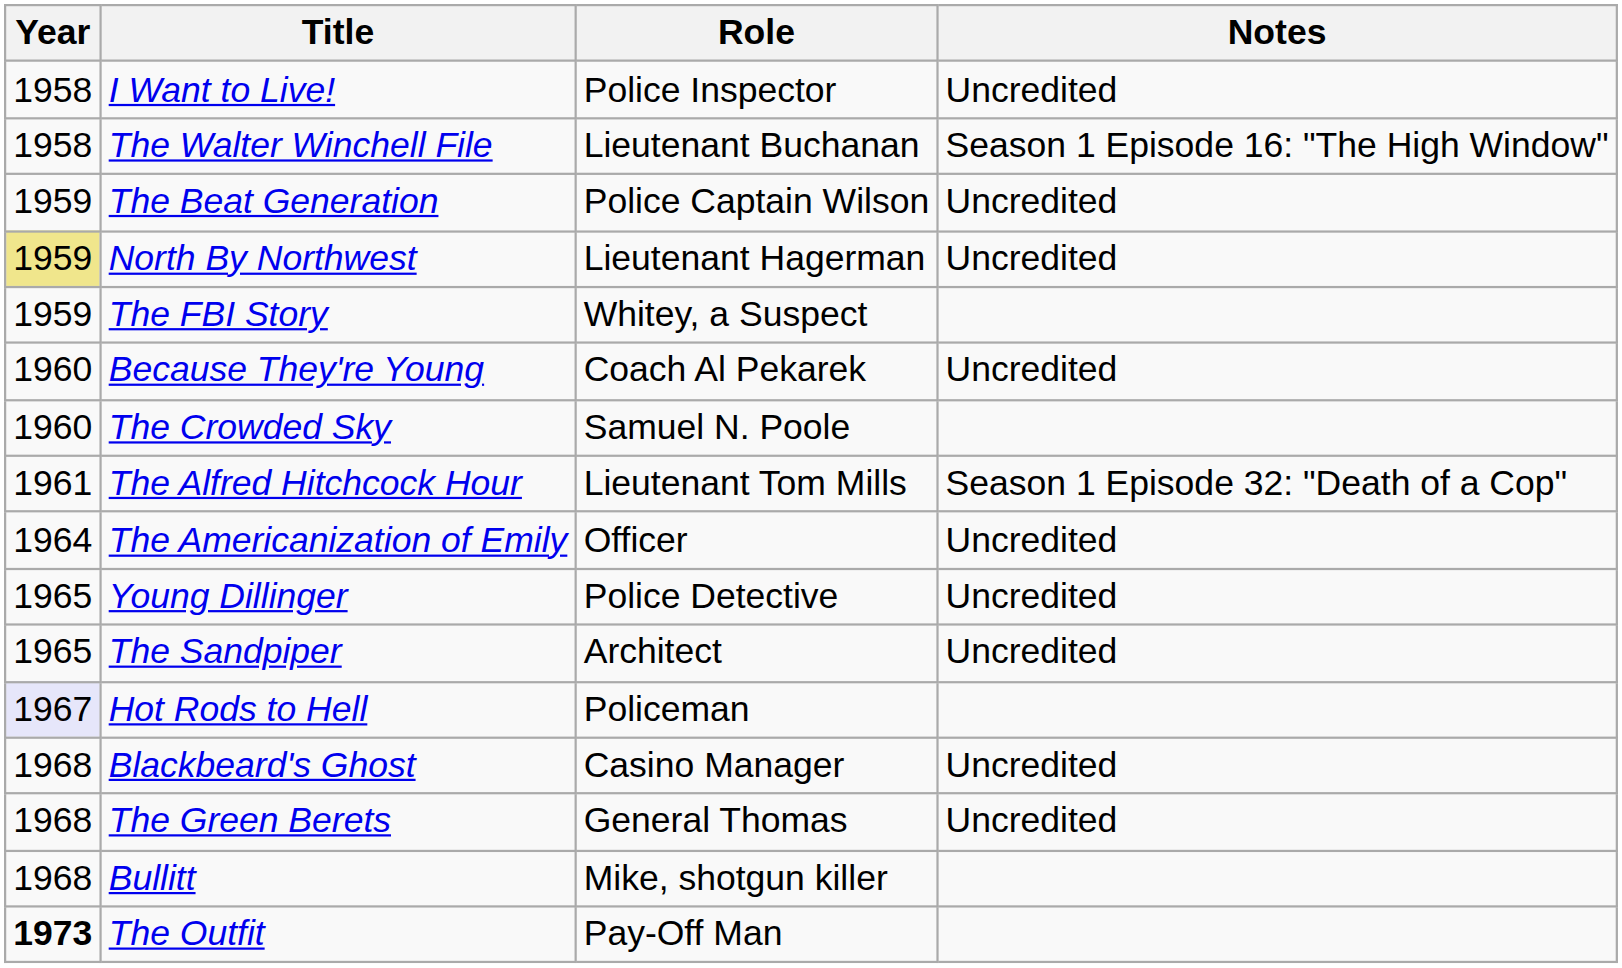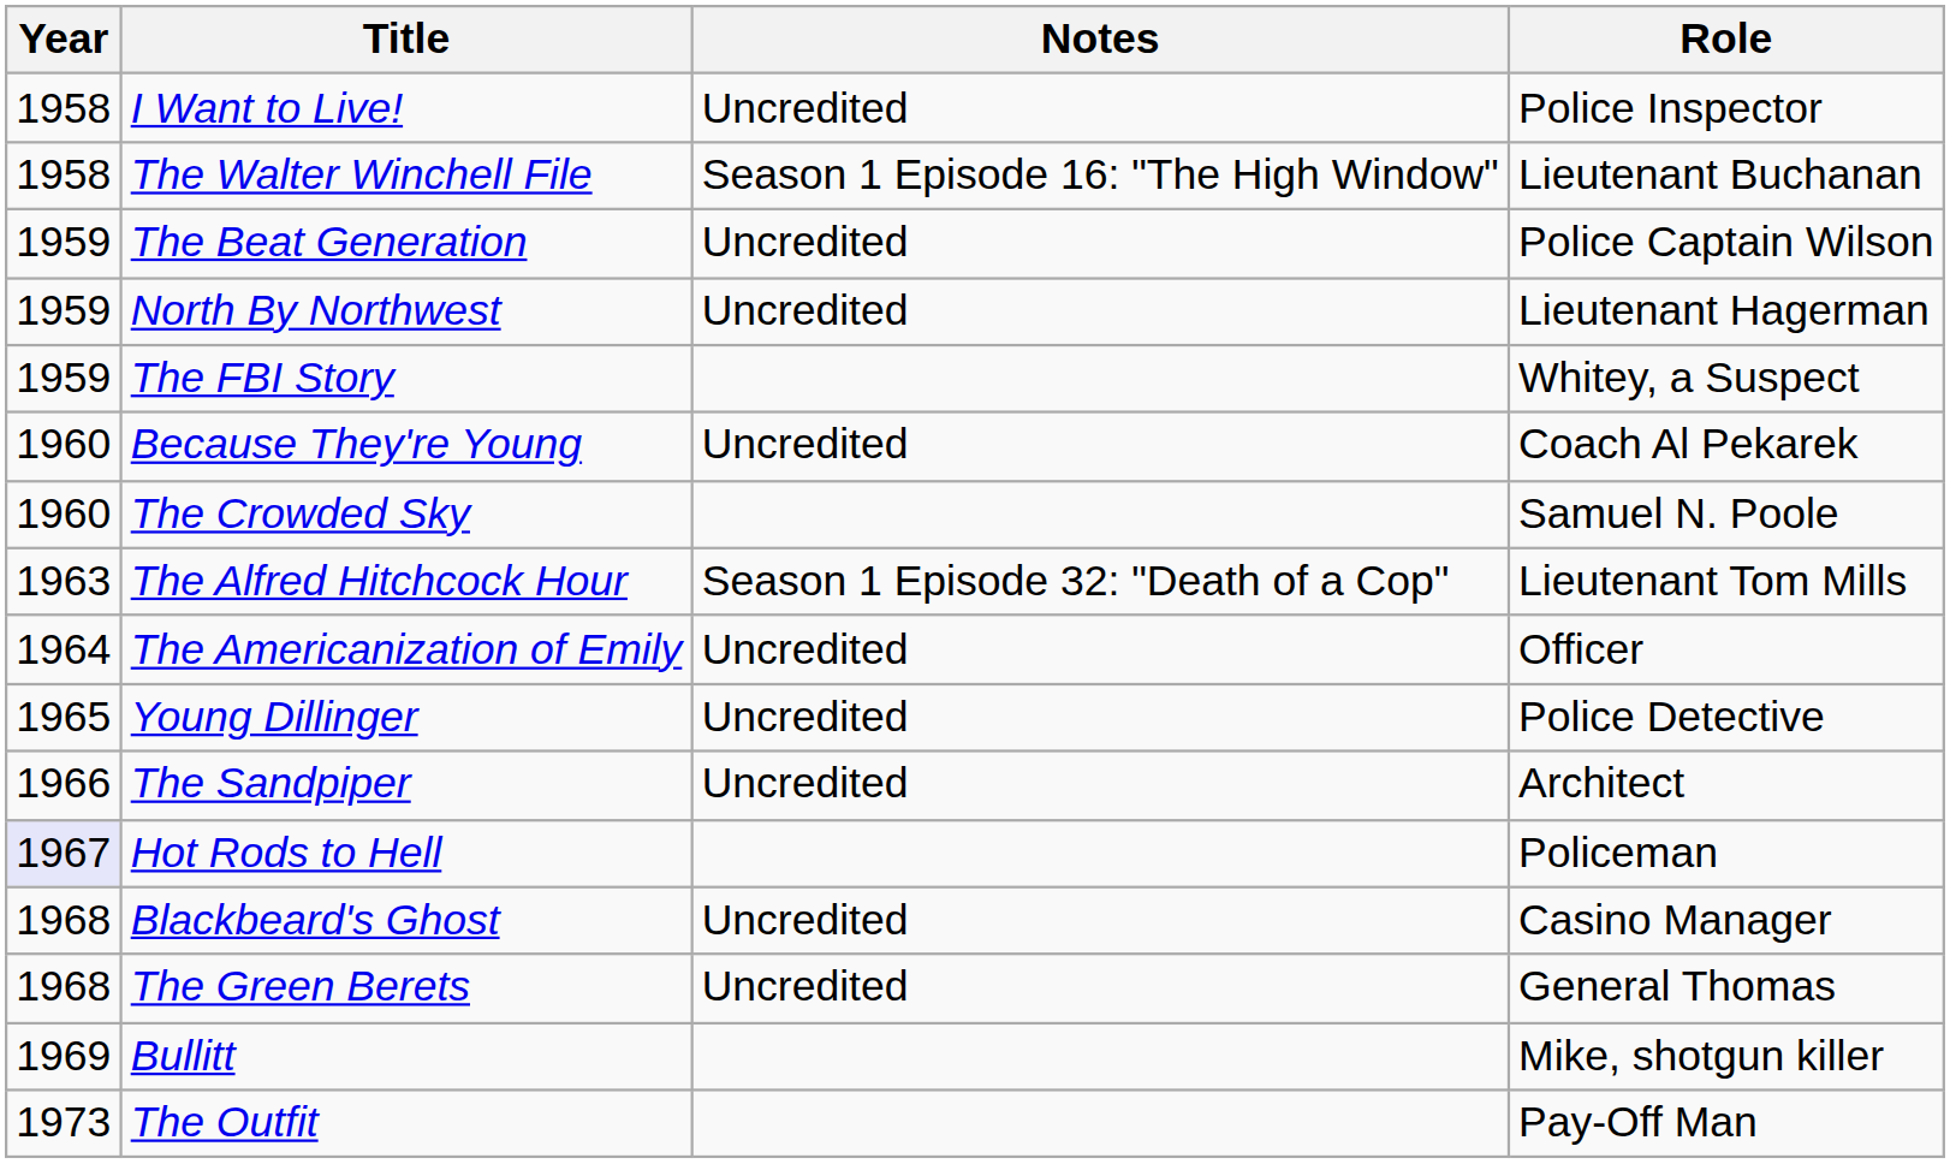 <table class="wikitable">
 <tr>
 <th>Year</th>
 <th>Title</th>
+<th>Notes</th>
 <th>Role</th>
-<th>Notes</th>
 </tr>
 <tr>
 <td>1958</td>
 <td><em><a href='#'>I Want to Live!</a></em></td>
+<td>Uncredited</td>
 <td>Police Inspector</td>
-<td>Uncredited</td>
 </tr>
 <tr>
 <td>1958</td>
 <td><em><a href='#'>The Walter Winchell File</a></em></td>
+<td>Season 1 Episode 16: "The High Window"</td>
 <td>Lieutenant Buchanan</td>
-<td>Season 1 Episode 16: "The High Window"</td>
 </tr>
 <tr>
 <td>1959</td>
 <td><em><a href='#'>The Beat Generation</a></em></td>
+<td>Uncredited</td>
 <td>Police Captain Wilson</td>
-<td>Uncredited</td>
 </tr>
 <tr>
-<td style="background: khaki;">1959</td>
+<td>1959</td>
 <td><em><a href='#'>North By Northwest</a></em></td>
+<td>Uncredited</td>
 <td>Lieutenant Hagerman</td>
-<td>Uncredited</td>
 </tr>
 <tr>
 <td>1959</td>
 <td><em><a href='#'>The FBI Story</a></em></td>
+<td></td>
 <td>Whitey, a Suspect</td>
-<td></td>
 </tr>
 <tr>
 <td>1960</td>
 <td><em><a href='#'>Because They're Young</a></em></td>
+<td>Uncredited</td>
 <td>Coach Al Pekarek</td>
-<td>Uncredited</td>
 </tr>
 <tr>
 <td>1960</td>
 <td><em><a href='#'>The Crowded Sky</a></em></td>
+<td></td>
 <td>Samuel N. Poole</td>
-<td></td>
 </tr>
 <tr>
-<td>1961</td>
+<td>1963</td>
 <td><em><a href='#'>The Alfred Hitchcock Hour</a></em></td>
+<td>Season 1 Episode 32: "Death of a Cop"</td>
 <td>Lieutenant Tom Mills</td>
-<td>Season 1 Episode 32: "Death of a Cop"</td>
 </tr>
 <tr>
 <td>1964</td>
 <td><em><a href='#'>The Americanization of Emily</a></em></td>
+<td>Uncredited</td>
 <td>Officer</td>
-<td>Uncredited</td>
 </tr>
 <tr>
 <td>1965</td>
 <td><em><a href='#'>Young Dillinger</a></em></td>
+<td>Uncredited</td>
 <td>Police Detective</td>
-<td>Uncredited</td>
 </tr>
 <tr>
-<td>1965</td>
+<td>1966</td>
 <td><em><a href='#'>The Sandpiper</a></em></td>
+<td>Uncredited</td>
 <td>Architect</td>
-<td>Uncredited</td>
 </tr>
 <tr>
 <td style="background: lavender;">1967</td>
 <td><em><a href='#'>Hot Rods to Hell</a></em></td>
+<td></td>
 <td>Policeman</td>
-<td></td>
 </tr>
 <tr>
 <td>1968</td>
 <td><em><a href='#'>Blackbeard's Ghost</a></em></td>
+<td>Uncredited</td>
 <td>Casino Manager</td>
-<td>Uncredited</td>
 </tr>
 <tr>
 <td>1968</td>
 <td><em><a href='#'>The Green Berets</a></em></td>
+<td>Uncredited</td>
 <td>General Thomas</td>
-<td>Uncredited</td>
 </tr>
 <tr>
-<td>1968</td>
+<td>1969</td>
 <td><em><a href='#'>Bullitt</a></em></td>
+<td></td>
 <td>Mike, shotgun killer</td>
-<td></td>
 </tr>
 <tr>
-<td><strong>1973</strong></td>
+<td>1973</td>
 <td><em><a href='#'>The Outfit</a></em></td>
+<td></td>
 <td>Pay-Off Man</td>
-<td></td>
 </tr>
 </table>
